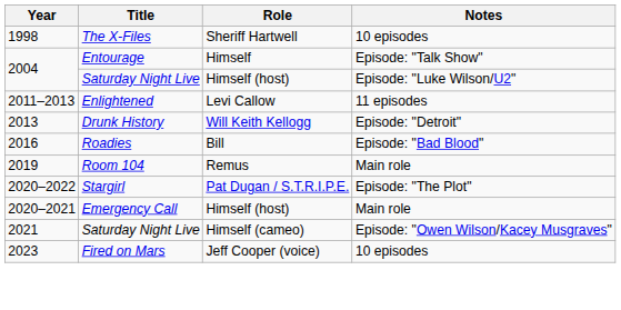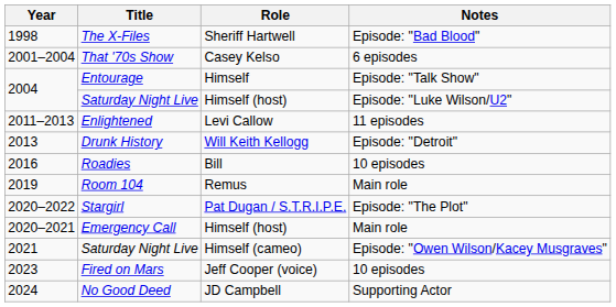 <table class="wikitable sortable">
 <tr>
 <th>Year</th>
 <th>Title</th>
 <th>Role</th>
 <th>Notes</th>
 </tr>
 <tr>
 <td>1998</td>
 <td><em><a href='#'>The X-Files</a></em></td>
 <td>Sheriff Hartwell</td>
-<td>10 episodes</td>
+<td>Episode: "<a href='#'>Bad Blood</a>"</td>
+</tr>
+<tr>
+<td>2001–2004</td>
+<td><em><a href='#'>That '70s Show</a></em></td>
+<td>Casey Kelso</td>
+<td>6 episodes</td>
 </tr>
 <tr>
 <td rowspan=2>2004</td>
 <td><em><a href='#'>Entourage</a></em></td>
 <td>Himself</td>
 <td>Episode: "Talk Show"</td>
 </tr>
 <tr>
 <td><em><a href='#'>Saturday Night Live</a></em></td>
 <td>Himself (host)</td>
 <td>Episode: "Luke Wilson/<a href='#'>U2</a>"</td>
 </tr>
 <tr>
 <td>2011–2013</td>
 <td><em><a href='#'>Enlightened</a></em></td>
 <td>Levi Callow</td>
 <td>11 episodes</td>
 </tr>
 <tr>
 <td>2013</td>
 <td><em><a href='#'>Drunk History</a></em></td>
 <td><a href='#'>Will Keith Kellogg</a></td>
 <td>Episode: "Detroit"</td>
 </tr>
 <tr>
 <td>2016</td>
 <td><em><a href='#'>Roadies</a></em></td>
 <td>Bill</td>
-<td>Episode: "<a href='#'>Bad Blood</a>"</td>
+<td>10 episodes</td>
 </tr>
 <tr>
 <td>2019</td>
 <td><em><a href='#'>Room 104</a></em></td>
 <td>Remus</td>
 <td>Main role</td>
 </tr>
 <tr>
 <td>2020–2022</td>
 <td><em><a href='#'>Stargirl</a></em></td>
 <td><a href='#'>Pat Dugan / S.T.R.I.P.E.</a></td>
 <td>Episode: "The Plot"</td>
 </tr>
 <tr>
 <td>2020–2021</td>
 <td><em><a href='#'>Emergency Call</a></em></td>
 <td>Himself (host)</td>
 <td>Main role</td>
 </tr>
 <tr>
 <td>2021</td>
 <td><em>Saturday Night Live</em></td>
 <td>Himself (cameo)</td>
 <td>Episode: "<a href='#'>Owen Wilson</a>/<a href='#'>Kacey Musgraves</a>"</td>
 </tr>
 <tr>
 <td>2023</td>
 <td><em><a href='#'>Fired on Mars</a></em></td>
 <td>Jeff Cooper (voice)</td>
 <td>10 episodes</td>
 </tr>
+<tr>
+<td>2024</td>
+<td><em><a href='#'>No Good Deed</a></em></td>
+<td>JD Campbell</td>
+<td>Supporting Actor </td>
+</tr>
 </table>
